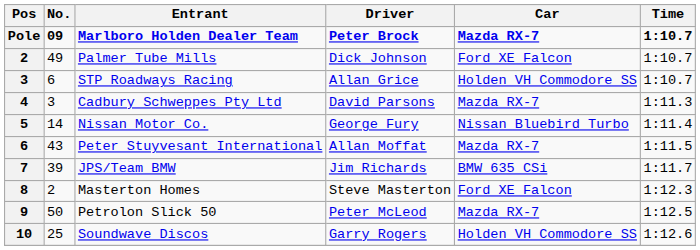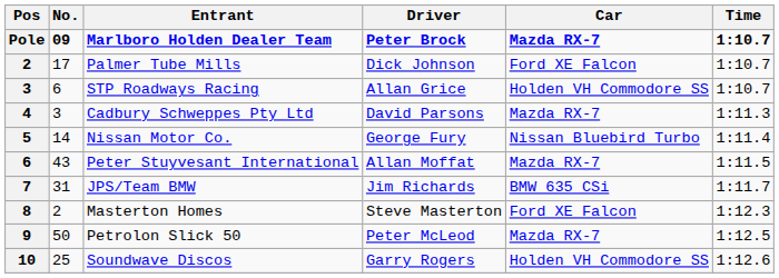 <table class="wikitable" style="font-size: 95%;">
 <tr>
 <th>Pos</th>
 <th>No.</th>
 <th>Entrant </th>
 <th>Driver</th>
 <th>Car</th>
 <th>Time</th>
 </tr>
 <tr style="font-weight:bold">
 <th>Pole</th>
 <td>09</td>
 <td><a href='#'>Marlboro Holden Dealer Team</a></td>
 <td> <a href='#'>Peter Brock</a></td>
 <td><a href='#'>Mazda RX-7</a></td>
 <td>1:10.7</td>
 </tr>
 <tr>
 <th>2</th>
-<td>49</td>
+<td>17</td>
 <td><a href='#'>Palmer Tube Mills</a></td>
 <td> <a href='#'>Dick Johnson</a></td>
 <td><a href='#'>Ford XE Falcon</a></td>
 <td>1:10.7</td>
 </tr>
 <tr>
 <th>3</th>
 <td>6</td>
 <td><a href='#'>STP Roadways Racing</a></td>
 <td> <a href='#'>Allan Grice</a></td>
 <td><a href='#'>Holden VH Commodore SS</a></td>
 <td>1:10.7</td>
 </tr>
 <tr>
 <th>4</th>
 <td>3</td>
 <td><a href='#'>Cadbury Schweppes Pty Ltd</a></td>
 <td> <a href='#'>David Parsons</a></td>
 <td><a href='#'>Mazda RX-7</a></td>
 <td>1:11.3</td>
 </tr>
 <tr>
 <th>5</th>
 <td>14</td>
 <td><a href='#'>Nissan Motor Co.</a></td>
 <td> <a href='#'>George Fury</a></td>
 <td><a href='#'>Nissan Bluebird Turbo</a></td>
 <td>1:11.4</td>
 </tr>
 <tr>
 <th>6</th>
 <td>43</td>
 <td><a href='#'>Peter Stuyvesant International</a></td>
 <td> <a href='#'>Allan Moffat</a></td>
 <td><a href='#'>Mazda RX-7</a></td>
 <td>1:11.5</td>
 </tr>
 <tr>
 <th>7</th>
-<td>39</td>
+<td>31</td>
 <td><a href='#'>JPS/Team BMW</a></td>
 <td> <a href='#'>Jim Richards</a></td>
 <td><a href='#'>BMW 635 CSi</a></td>
 <td>1:11.7</td>
 </tr>
 <tr>
 <th>8</th>
 <td>2</td>
 <td>Masterton Homes</td>
 <td> Steve Masterton</td>
 <td><a href='#'>Ford XE Falcon</a></td>
 <td>1:12.3</td>
 </tr>
 <tr>
 <th>9</th>
 <td>50</td>
 <td>Petrolon Slick 50</td>
 <td> <a href='#'>Peter McLeod</a></td>
 <td><a href='#'>Mazda RX-7</a></td>
 <td>1:12.5</td>
 </tr>
 <tr>
 <th>10</th>
 <td>25</td>
 <td><a href='#'>Soundwave Discos</a></td>
 <td> <a href='#'>Garry Rogers</a></td>
 <td><a href='#'>Holden VH Commodore SS</a></td>
 <td>1:12.6</td>
 </tr>
 <tr>
 </tr>
 </table>
